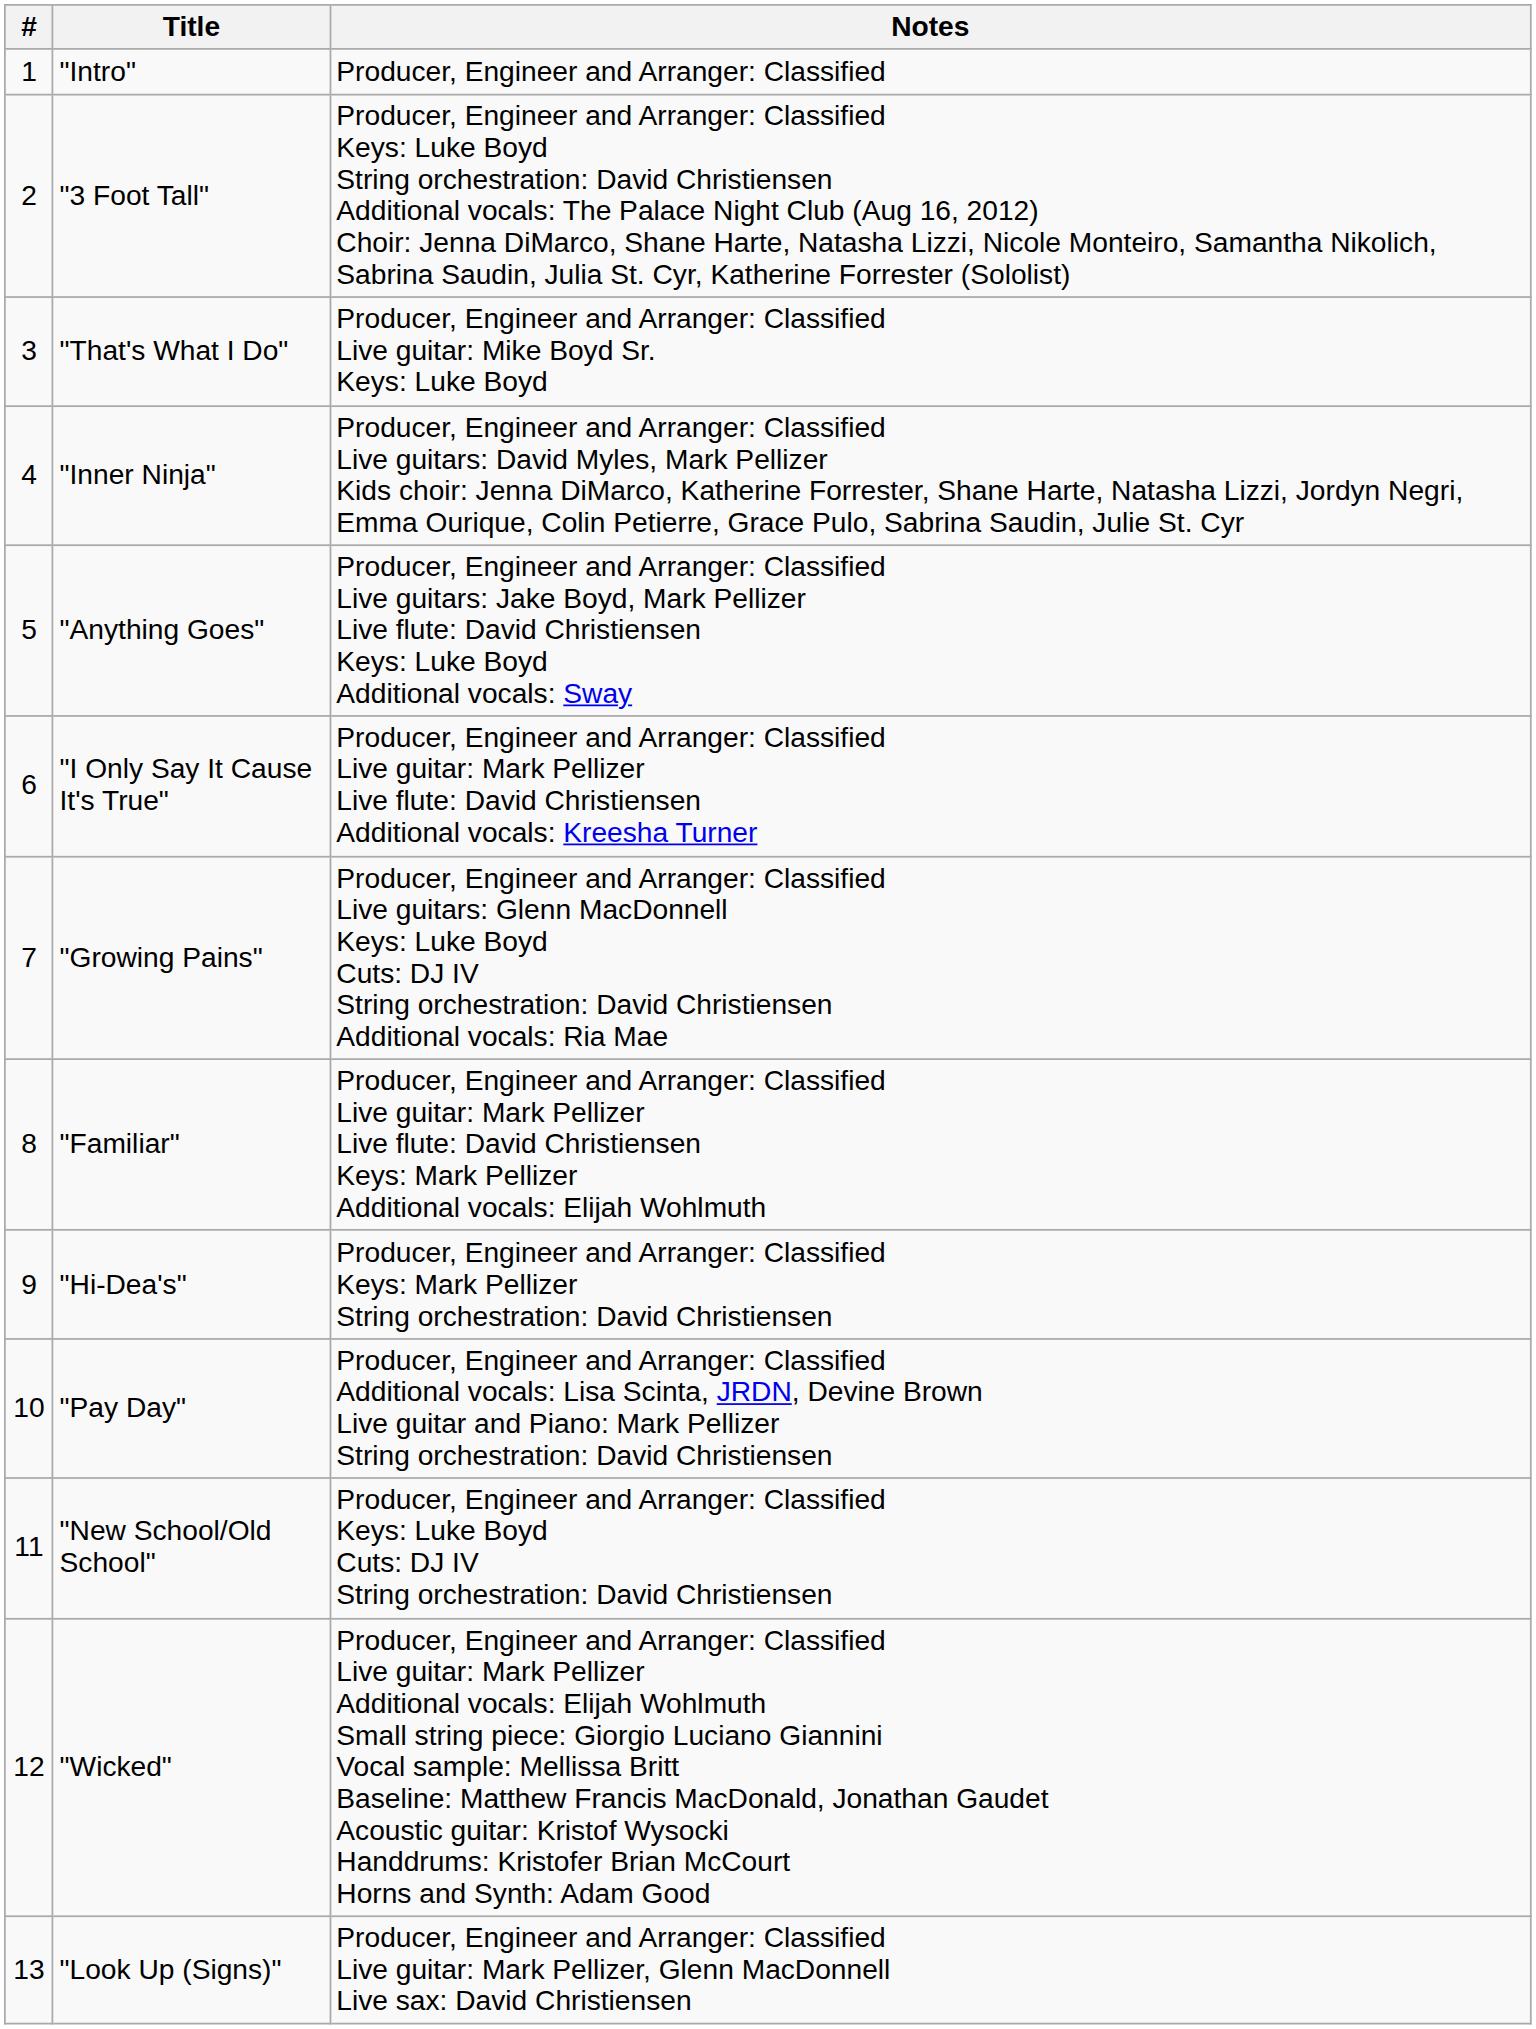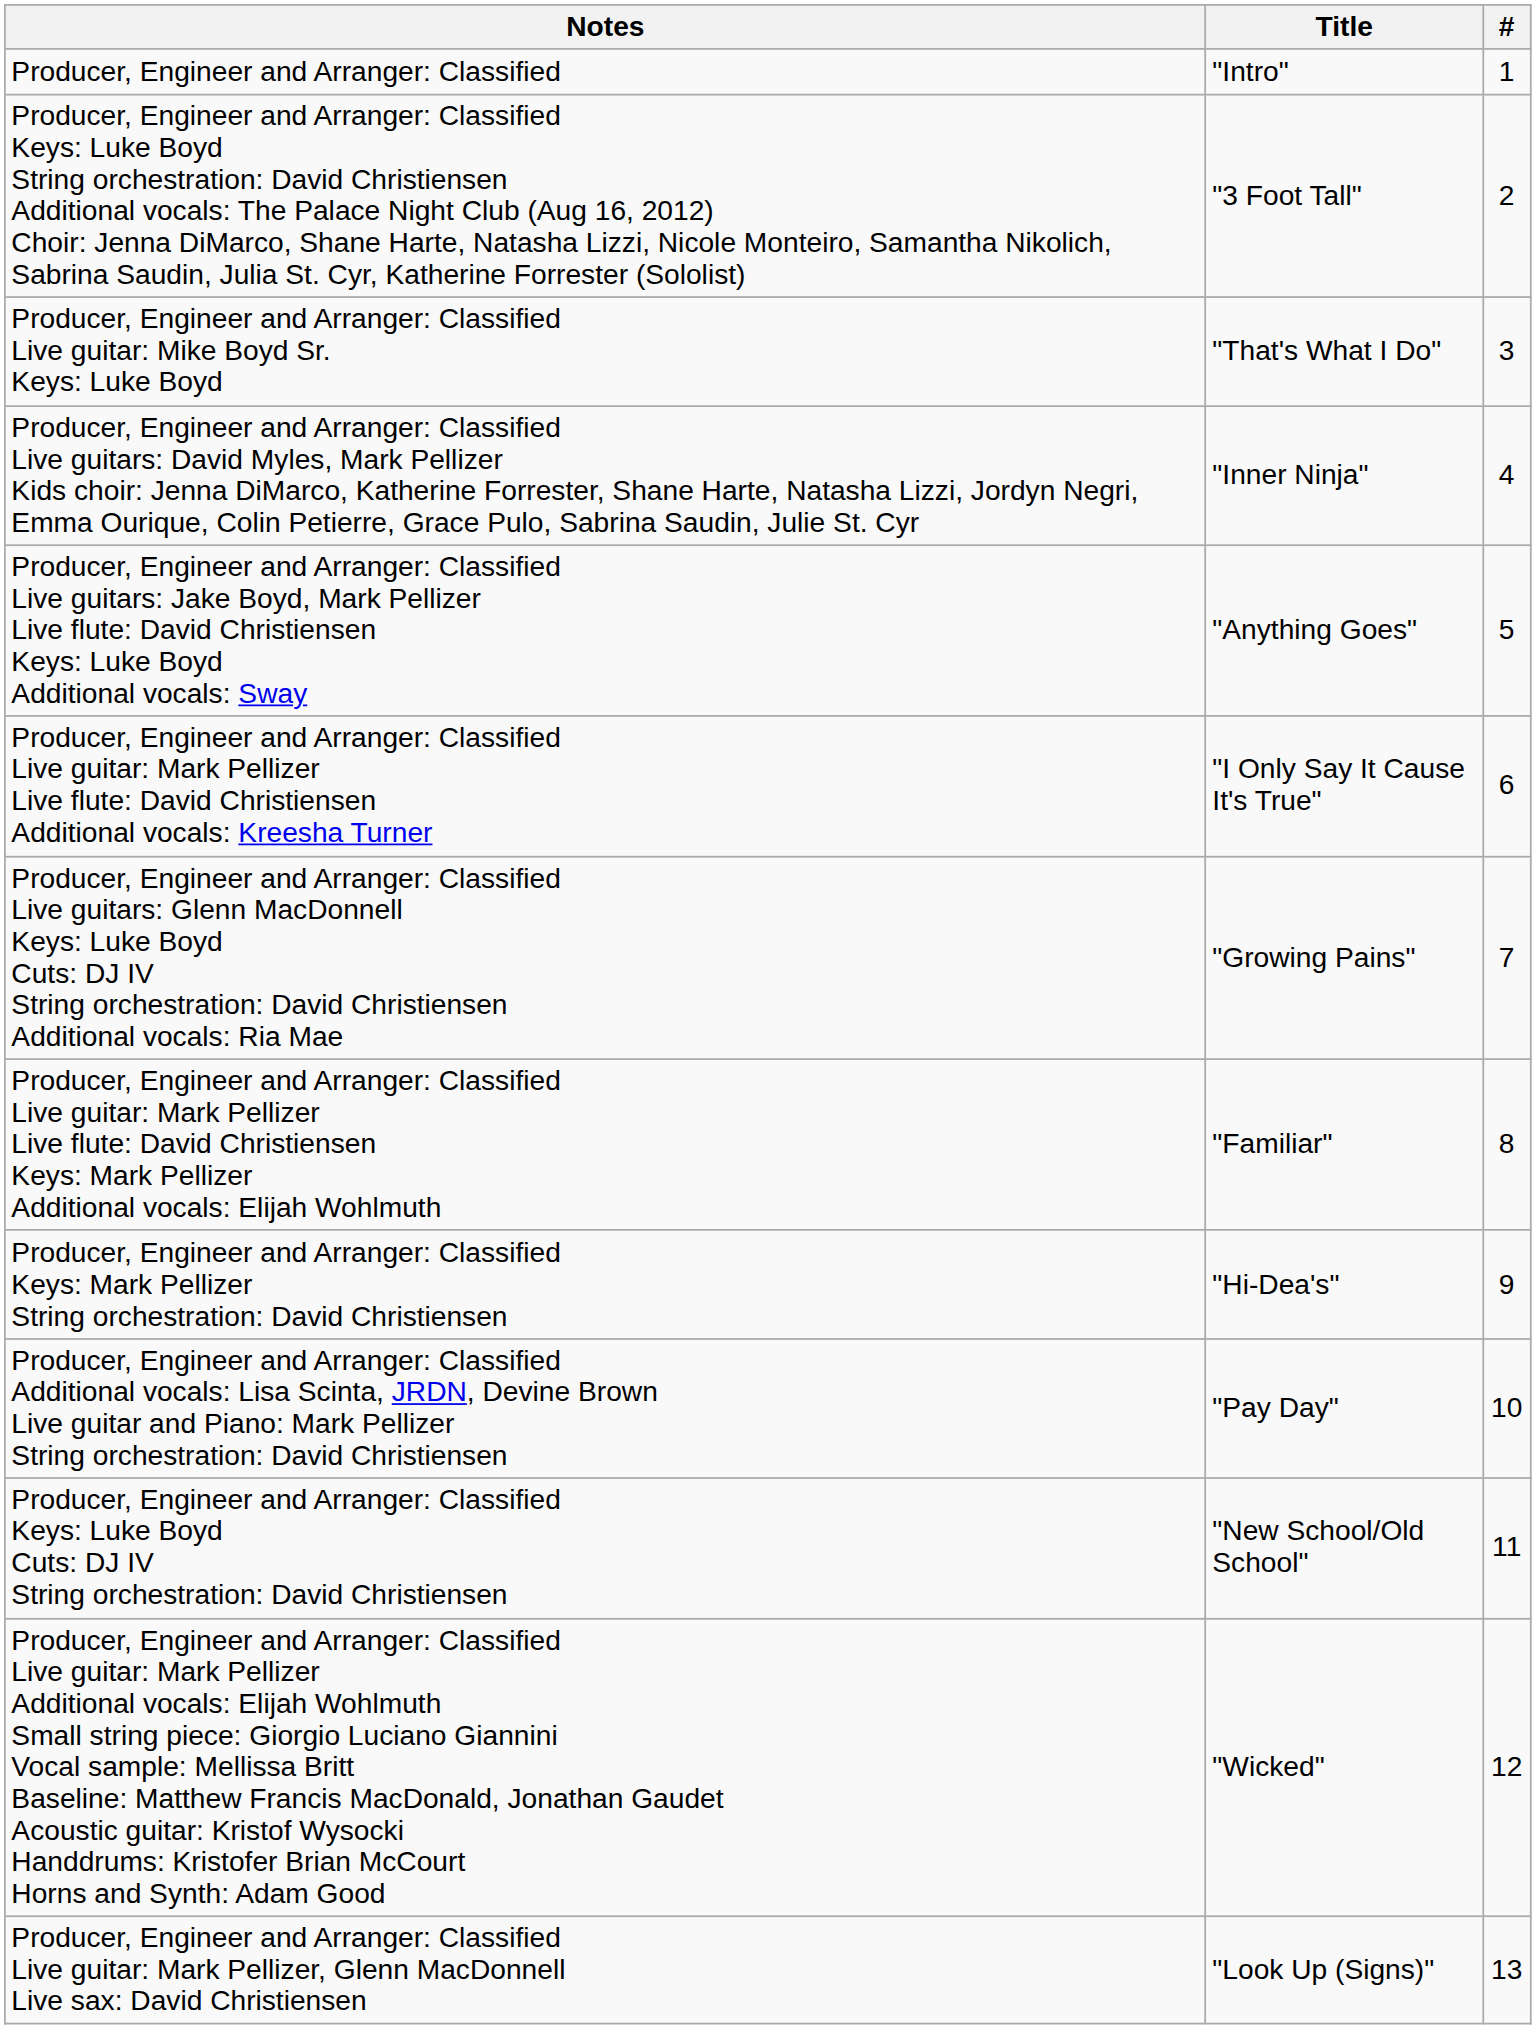 <table class="wikitable">
 <tr>
+<th>Notes</th>
+<th>Title</th>
 <th width="20">#</th>
-<th>Title</th>
-<th>Notes</th>
 </tr>
 <tr>
+<td>Producer, Engineer and Arranger: Classified</td>
+<td>"Intro"</td>
 <td style="text-align:center;">1</td>
-<td>"Intro"</td>
-<td>Producer, Engineer and Arranger: Classified</td>
 </tr>
 <tr>
+<td>Producer, Engineer and Arranger: Classified<br>Keys: Luke Boyd<br>String orchestration: David Christiensen<br>Additional vocals: The Palace Night Club (Aug 16, 2012)<br>Choir: Jenna DiMarco, Shane Harte, Natasha Lizzi, Nicole Monteiro, Samantha Nikolich, Sabrina Saudin, Julia St. Cyr, Katherine Forrester (Sololist)</td>
+<td>"3 Foot Tall"</td>
 <td style="text-align:center;">2</td>
-<td>"3 Foot Tall"</td>
-<td>Producer, Engineer and Arranger: Classified<br>Keys: Luke Boyd<br>String orchestration: David Christiensen<br>Additional vocals: The Palace Night Club (Aug 16, 2012)<br>Choir: Jenna DiMarco, Shane Harte, Natasha Lizzi, Nicole Monteiro, Samantha Nikolich, Sabrina Saudin, Julia St. Cyr, Katherine Forrester (Sololist)</td>
 </tr>
 <tr>
+<td>Producer, Engineer and Arranger: Classified<br>Live guitar: Mike Boyd Sr.<br>Keys: Luke Boyd</td>
+<td>"That's What I Do"</td>
 <td style="text-align:center;">3</td>
-<td>"That's What I Do"</td>
-<td>Producer, Engineer and Arranger: Classified<br>Live guitar: Mike Boyd Sr.<br>Keys: Luke Boyd</td>
 </tr>
 <tr>
+<td>Producer, Engineer and Arranger: Classified<br>Live guitars: David Myles, Mark Pellizer<br>Kids choir: Jenna DiMarco, Katherine Forrester, Shane Harte, Natasha Lizzi, Jordyn Negri, Emma Ourique, Colin Petierre, Grace Pulo, Sabrina Saudin, Julie St. Cyr</td>
+<td>"Inner Ninja"</td>
 <td style="text-align:center;">4</td>
-<td>"Inner Ninja"</td>
-<td>Producer, Engineer and Arranger: Classified<br>Live guitars: David Myles, Mark Pellizer<br>Kids choir: Jenna DiMarco, Katherine Forrester, Shane Harte, Natasha Lizzi, Jordyn Negri, Emma Ourique, Colin Petierre, Grace Pulo, Sabrina Saudin, Julie St. Cyr</td>
 </tr>
 <tr>
+<td>Producer, Engineer and Arranger: Classified<br>Live guitars: Jake Boyd, Mark Pellizer<br>Live flute: David Christiensen<br>Keys: Luke Boyd<br>Additional vocals: <a href='#'>Sway</a></td>
+<td>"Anything Goes"</td>
 <td style="text-align:center;">5</td>
-<td>"Anything Goes"</td>
-<td>Producer, Engineer and Arranger: Classified<br>Live guitars: Jake Boyd, Mark Pellizer<br>Live flute: David Christiensen<br>Keys: Luke Boyd<br>Additional vocals: <a href='#'>Sway</a></td>
 </tr>
 <tr>
+<td>Producer, Engineer and Arranger: Classified<br>Live guitar: Mark Pellizer<br>Live flute: David Christiensen<br>Additional vocals: <a href='#'>Kreesha Turner</a></td>
+<td>"I Only Say It Cause It's True"</td>
 <td style="text-align:center;">6</td>
-<td>"I Only Say It Cause It's True"</td>
-<td>Producer, Engineer and Arranger: Classified<br>Live guitar: Mark Pellizer<br>Live flute: David Christiensen<br>Additional vocals: <a href='#'>Kreesha Turner</a></td>
 </tr>
 <tr>
+<td>Producer, Engineer and Arranger: Classified<br>Live guitars: Glenn MacDonnell<br>Keys: Luke Boyd<br>Cuts: DJ IV<br>String orchestration: David Christiensen<br>Additional vocals: Ria Mae</td>
+<td>"Growing Pains"</td>
 <td style="text-align:center;">7</td>
-<td>"Growing Pains"</td>
-<td>Producer, Engineer and Arranger: Classified<br>Live guitars: Glenn MacDonnell<br>Keys: Luke Boyd<br>Cuts: DJ IV<br>String orchestration: David Christiensen<br>Additional vocals: Ria Mae</td>
 </tr>
 <tr>
+<td>Producer, Engineer and Arranger: Classified<br>Live guitar: Mark Pellizer<br>Live flute: David Christiensen<br>Keys: Mark Pellizer<br>Additional vocals: Elijah Wohlmuth</td>
+<td>"Familiar"</td>
 <td style="text-align:center;">8</td>
-<td>"Familiar"</td>
-<td>Producer, Engineer and Arranger: Classified<br>Live guitar: Mark Pellizer<br>Live flute: David Christiensen<br>Keys: Mark Pellizer<br>Additional vocals: Elijah Wohlmuth</td>
 </tr>
 <tr>
+<td>Producer, Engineer and Arranger: Classified<br>Keys: Mark Pellizer<br>String orchestration: David Christiensen</td>
+<td>"Hi-Dea's"</td>
 <td style="text-align:center;">9</td>
-<td>"Hi-Dea's"</td>
-<td>Producer, Engineer and Arranger: Classified<br>Keys: Mark Pellizer<br>String orchestration: David Christiensen</td>
 </tr>
 <tr>
+<td>Producer, Engineer and Arranger: Classified<br>Additional vocals: Lisa Scinta, <a href='#'>JRDN</a>, Devine Brown<br>Live guitar and Piano: Mark Pellizer<br>String orchestration: David Christiensen</td>
+<td>"Pay Day"</td>
 <td style="text-align:center;">10</td>
-<td>"Pay Day"</td>
-<td>Producer, Engineer and Arranger: Classified<br>Additional vocals: Lisa Scinta, <a href='#'>JRDN</a>, Devine Brown<br>Live guitar and Piano: Mark Pellizer<br>String orchestration: David Christiensen</td>
 </tr>
 <tr>
+<td>Producer, Engineer and Arranger: Classified<br>Keys: Luke Boyd<br>Cuts: DJ IV<br>String orchestration: David Christiensen</td>
+<td>"New School/Old School"</td>
 <td style="text-align:center;">11</td>
-<td>"New School/Old School"</td>
-<td>Producer, Engineer and Arranger: Classified<br>Keys: Luke Boyd<br>Cuts: DJ IV<br>String orchestration: David Christiensen</td>
 </tr>
 <tr>
+<td>Producer, Engineer and Arranger: Classified<br>Live guitar: Mark Pellizer<br>Additional vocals: Elijah Wohlmuth<br>Small string piece: Giorgio Luciano Giannini<br>Vocal sample: Mellissa Britt<br>Baseline: Matthew Francis MacDonald, Jonathan Gaudet<br>Acoustic guitar: Kristof Wysocki<br>Handdrums: Kristofer Brian McCourt<br>Horns and Synth: Adam Good</td>
+<td>"Wicked"</td>
 <td style="text-align:center;">12</td>
-<td>"Wicked"</td>
-<td>Producer, Engineer and Arranger: Classified<br>Live guitar: Mark Pellizer<br>Additional vocals: Elijah Wohlmuth<br>Small string piece: Giorgio Luciano Giannini<br>Vocal sample: Mellissa Britt<br>Baseline: Matthew Francis MacDonald, Jonathan Gaudet<br>Acoustic guitar: Kristof Wysocki<br>Handdrums: Kristofer Brian McCourt<br>Horns and Synth: Adam Good</td>
 </tr>
 <tr>
+<td>Producer, Engineer and Arranger: Classified<br>Live guitar: Mark Pellizer, Glenn MacDonnell<br>Live sax: David Christiensen</td>
+<td>"Look Up (Signs)"</td>
 <td style="text-align:center;">13</td>
-<td>"Look Up (Signs)"</td>
-<td>Producer, Engineer and Arranger: Classified<br>Live guitar: Mark Pellizer, Glenn MacDonnell<br>Live sax: David Christiensen</td>
 </tr>
 </table>
